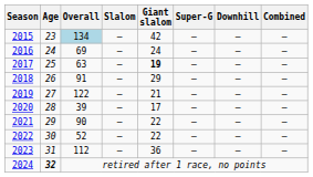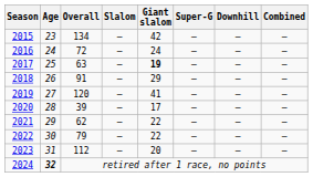 <table class=wikitable style="text-align:center">
 <tr>
 <th>Season</th>
 <th>Age</th>
 <th>Overall</th>
 <th>Slalom</th>
 <th>Giant<br>slalom</th>
 <th>Super-G</th>
 <th>Downhill</th>
 <th>Combined</th>
 </tr>
 <tr>
 <td><a href='#'>2015</a></td>
 <td><em>23</em></td>
-<td style="background: lightblue;">134</td>
+<td>134</td>
 <td>—</td>
 <td>42</td>
 <td>—</td>
 <td>—</td>
 <td>—</td>
 </tr>
 <tr>
 <td><a href='#'>2016</a></td>
 <td><em>24</em></td>
-<td>69</td>
+<td>72</td>
 <td>—</td>
 <td>24</td>
 <td>—</td>
 <td>—</td>
 <td>—</td>
 </tr>
 <tr>
 <td><a href='#'>2017</a></td>
 <td><em>25</em></td>
 <td>63</td>
 <td>—</td>
 <td><strong>19</strong></td>
 <td>—</td>
 <td>—</td>
 <td>—</td>
 </tr>
 <tr>
 <td><a href='#'>2018</a></td>
 <td><em>26</em></td>
 <td>91</td>
 <td>—</td>
 <td>29</td>
 <td>—</td>
 <td>—</td>
 <td>—</td>
 </tr>
 <tr>
 <td><a href='#'>2019</a></td>
 <td><em>27</em></td>
-<td>122</td>
+<td>120</td>
 <td>—</td>
-<td>21</td>
+<td>41</td>
 <td>—</td>
 <td>—</td>
 <td>—</td>
 </tr>
 <tr>
 <td><a href='#'>2020</a></td>
 <td><em>28</em></td>
 <td>39</td>
 <td>—</td>
 <td>17</td>
 <td>—</td>
 <td>—</td>
 <td>—</td>
 </tr>
 <tr>
 <td><a href='#'>2021</a></td>
 <td><em>29</em></td>
-<td>90</td>
+<td>62</td>
 <td>—</td>
 <td>22</td>
 <td>—</td>
 <td>—</td>
 <td>—</td>
 </tr>
 <tr>
 <td><a href='#'>2022</a></td>
 <td><em>30</em></td>
-<td>52</td>
+<td>79</td>
 <td>—</td>
 <td>22</td>
 <td>—</td>
 <td>—</td>
 <td>—</td>
 </tr>
 <tr>
 <td><a href='#'>2023</a></td>
 <td><em>31</em></td>
 <td>112</td>
 <td>—</td>
-<td>36</td>
+<td>20</td>
 <td>—</td>
 <td>—</td>
 <td>—</td>
 </tr>
 <tr>
 <td><a href='#'>2024</a></td>
 <td><strong><em>32</em></strong></td>
 <td colspan="6"><em>retired after 1 race, no points</em></td>
 </tr>
 </table>
